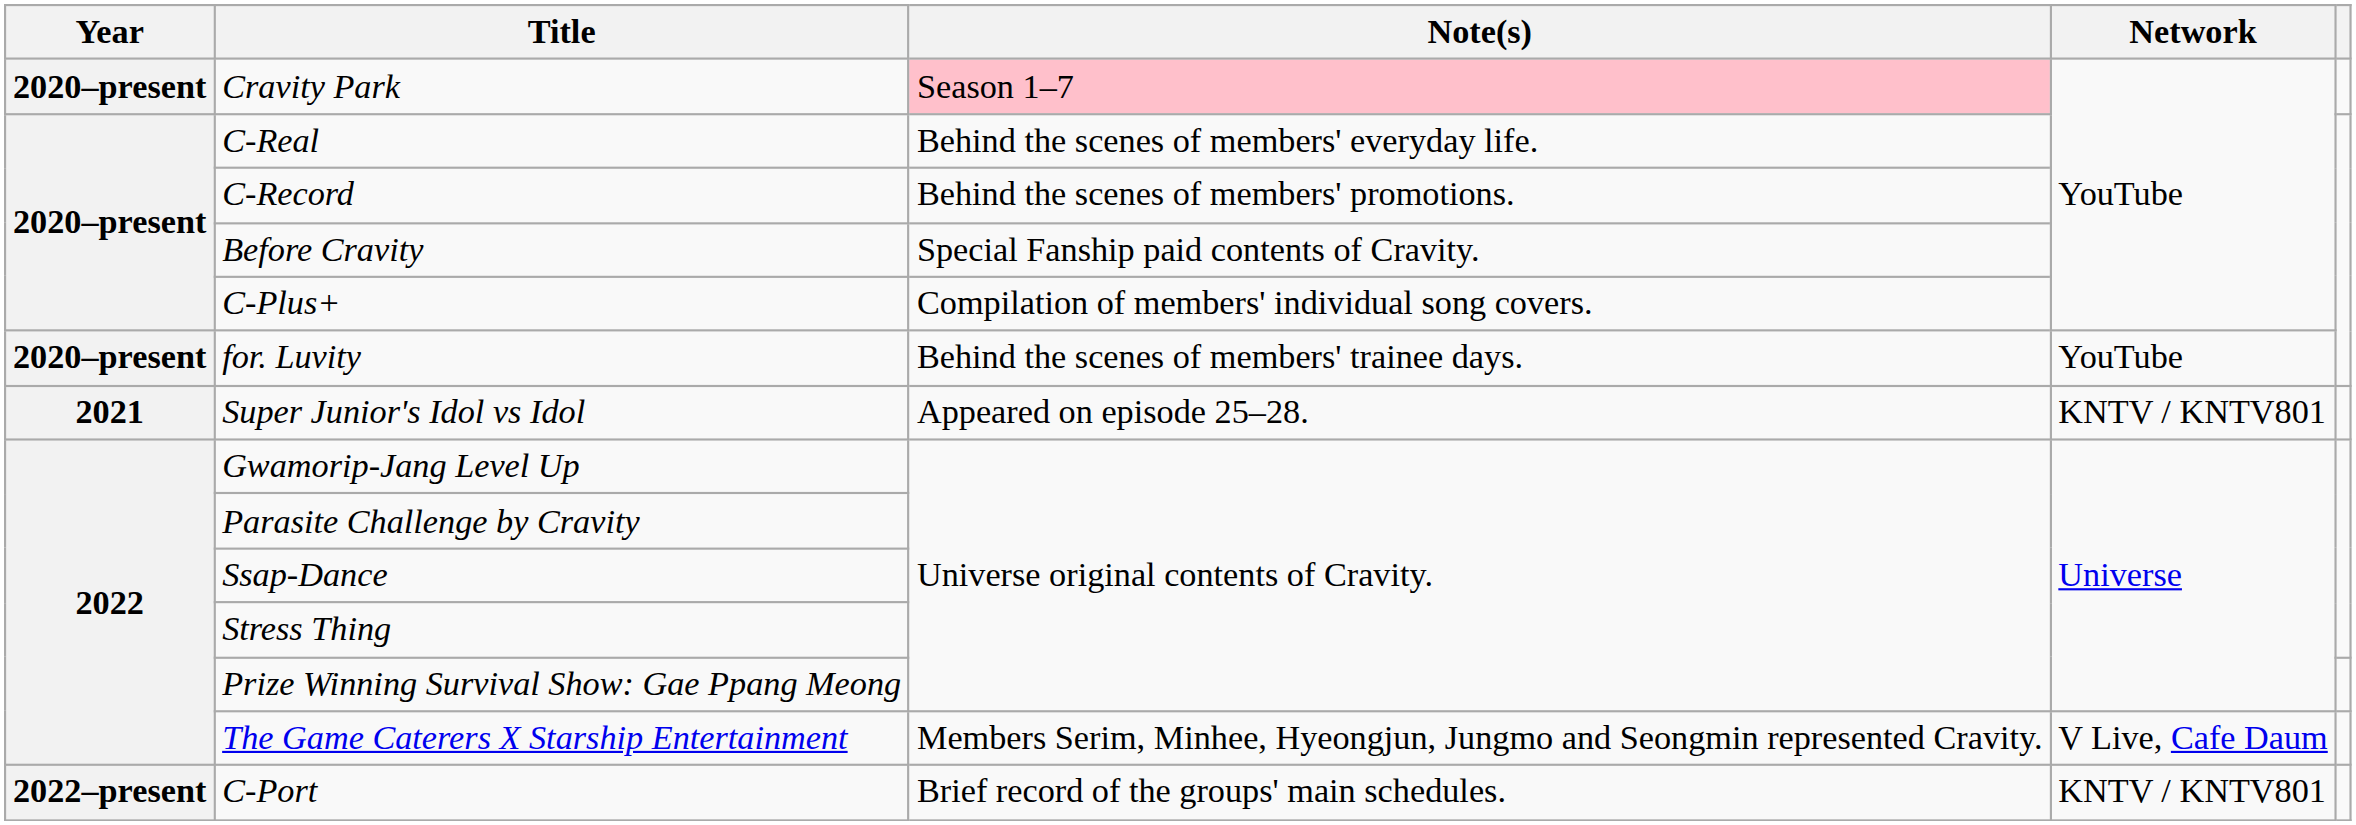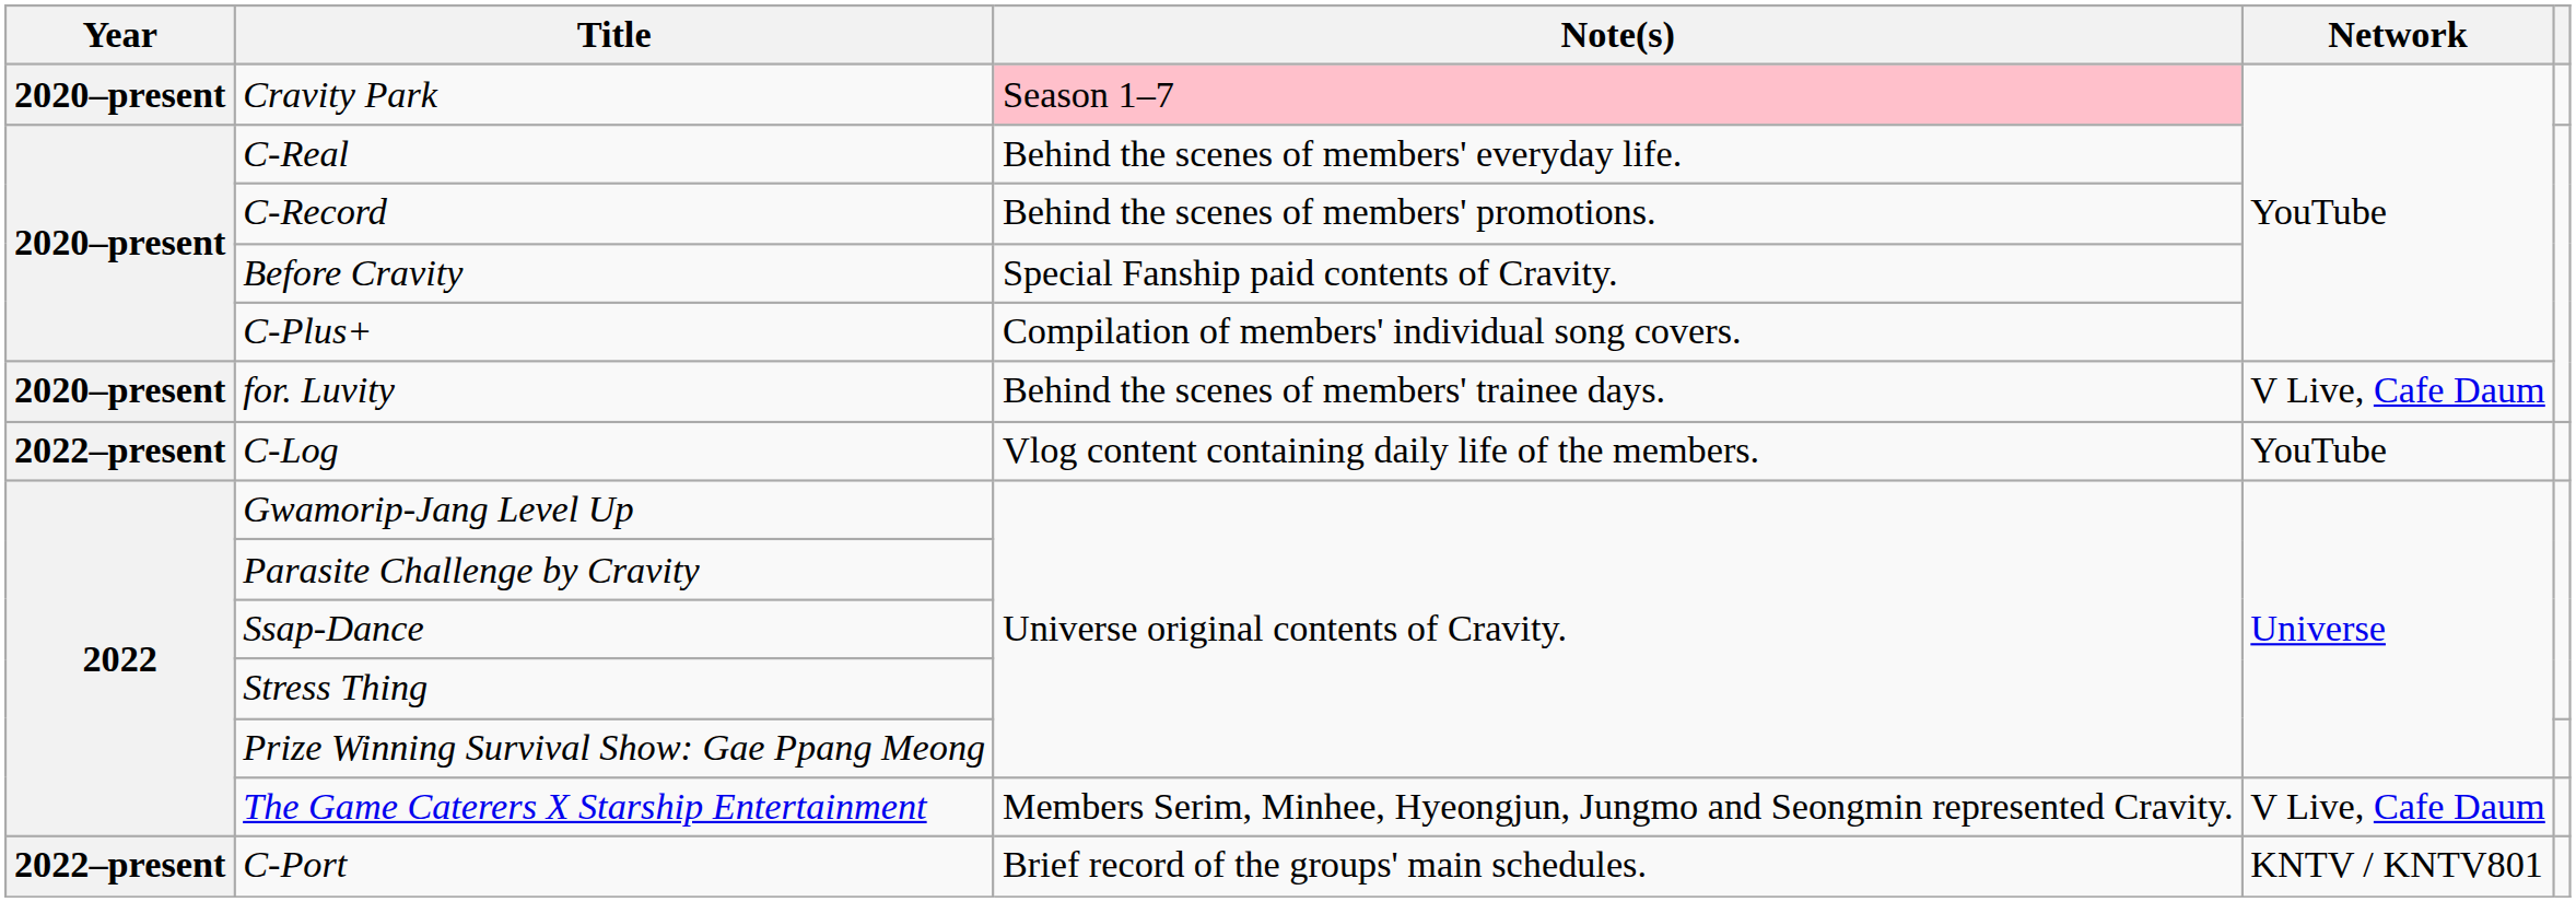 <table class="wikitable plainrowheaders">
 <tr>
 <th scope="col">Year</th>
 <th scope="col">Title</th>
 <th scope="col">Note(s)</th>
 <th scope="col">Network</th>
 <th scope="col"></th>
 </tr>
 <tr>
 <th scope="row">2020–present</th>
 <td><em>Cravity Park</em></td>
 <td style="background: pink;">Season 1–7</td>
 <td rowspan="5">YouTube</td>
 <td align=center></td>
 </tr>
 <tr>
 <th scope="row" rowspan="4">2020–present</th>
 <td><em>C-Real</em></td>
 <td>Behind the scenes of members' everyday life.</td>
 <td align=center rowspan="5"></td>
 </tr>
 <tr>
 <td><em>C-Record</em></td>
 <td>Behind the scenes of members' promotions.</td>
 </tr>
 <tr>
 <td><em>Before Cravity</em></td>
 <td>Special Fanship paid contents of Cravity.</td>
 </tr>
 <tr>
 <td><em>C-Plus+</em></td>
 <td>Compilation of members' individual song covers.</td>
 </tr>
 <tr>
 <th scope="row">2020–present</th>
 <td><em>for. Luvity</em></td>
 <td>Behind the scenes of members' trainee days.</td>
-<td>YouTube</td>
+<td>V Live, <a href='#'>Cafe Daum</a></td>
 </tr>
 <tr>
-<th scope="row">2021</th>
-<td><em>Super Junior's Idol vs Idol</em></td>
-<td>Appeared on episode 25–28.</td>
-<td>KNTV / KNTV801</td>
+<th scope="row">2022–present</th>
+<td><em>C-Log</em></td>
+<td>Vlog content containing daily life of the members.</td>
+<td>YouTube</td>
 <td align=center></td>
 </tr>
 <tr>
 <th scope="row" rowspan="6">2022</th>
 <td><em>Gwamorip-Jang Level Up</em></td>
 <td rowspan="5">Universe original contents of Cravity.</td>
 <td rowspan="5"><a href='#'>Universe</a></td>
 <td align=center rowspan="4"></td>
 </tr>
 <tr>
 <td><em>Parasite Challenge by Cravity</em></td>
 </tr>
 <tr>
 <td><em>Ssap-Dance</em></td>
 </tr>
 <tr>
 <td><em>Stress Thing</em></td>
 </tr>
 <tr>
 <td><em>Prize Winning Survival Show: Gae Ppang Meong</em></td>
 <td align=center></td>
 </tr>
 <tr>
 <td><em><a href='#'>The Game Caterers X Starship Entertainment</a></em></td>
 <td>Members Serim, Minhee, Hyeongjun, Jungmo and Seongmin represented Cravity.</td>
 <td>V Live, <a href='#'>Cafe Daum</a></td>
 <td align=center></td>
 </tr>
 <tr>
 <th scope="row">2022–present</th>
 <td><em>C-Port</em></td>
 <td>Brief record of the groups' main schedules.</td>
 <td>KNTV / KNTV801</td>
 <td align=center></td>
 </tr>
 </table>
